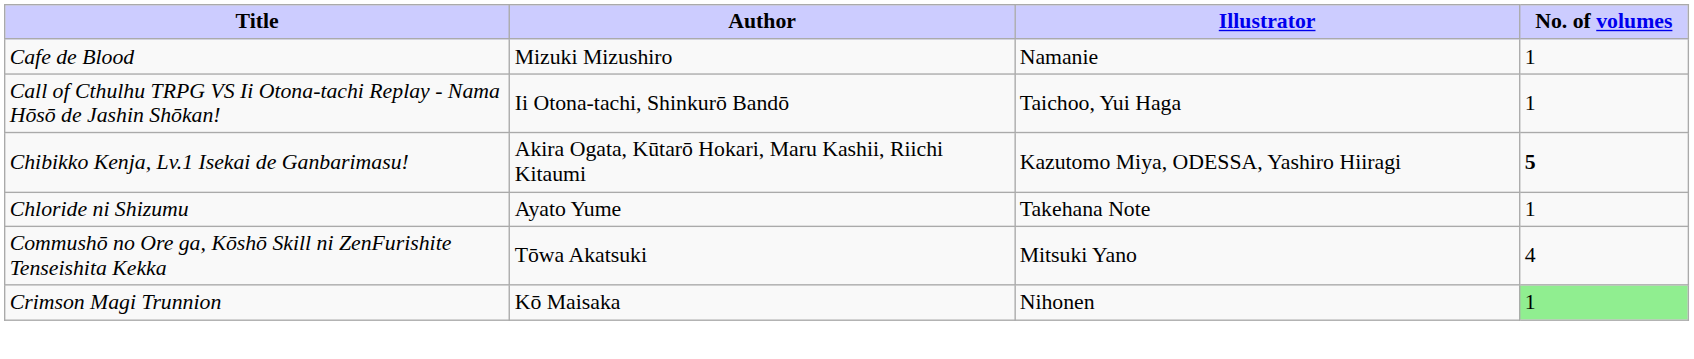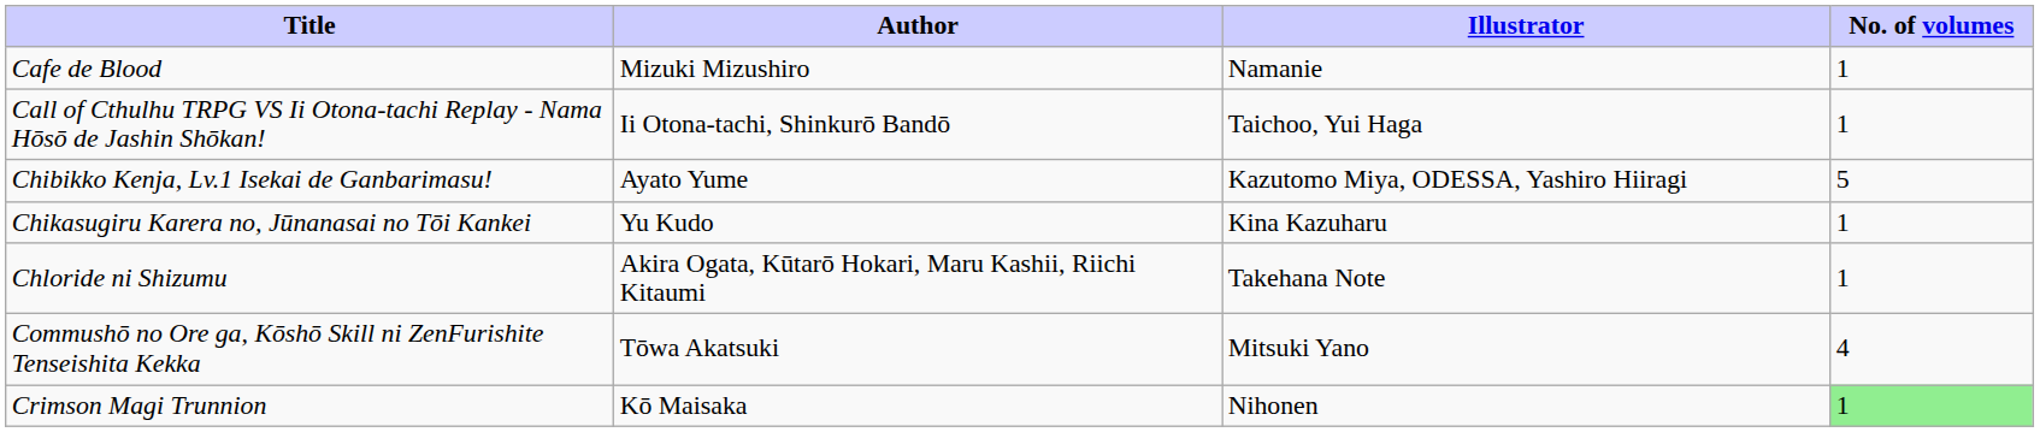 <table class="wikitable" style="width: 98%;">
 <tr>
 <th width=30% style="background:#ccf;">Title</th>
 <th width=30% style="background:#ccf;">Author</th>
 <th width=30% style="background:#ccf;"><a href='#'>Illustrator</a></th>
 <th width=10% style="background:#ccf;">No. of <a href='#'>volumes</a></th>
 </tr>
 <tr>
 <td><em>Cafe de Blood</em></td>
 <td>Mizuki Mizushiro</td>
 <td>Namanie</td>
 <td>1</td>
 </tr>
 <tr>
 <td><em>Call of Cthulhu TRPG VS Ii Otona-tachi Replay - Nama Hōsō de Jashin Shōkan!</em></td>
 <td>Ii Otona-tachi, Shinkurō Bandō</td>
 <td>Taichoo, Yui Haga</td>
 <td>1</td>
 </tr>
 <tr>
 <td><em>Chibikko Kenja, Lv.1 Isekai de Ganbarimasu!</em></td>
-<td>Akira Ogata, Kūtarō Hokari, Maru Kashii, Riichi Kitaumi</td>
+<td>Ayato Yume</td>
 <td>Kazutomo Miya, ODESSA, Yashiro Hiiragi</td>
-<td><strong>5</strong></td>
+<td>5</td>
+</tr>
+<tr>
+<td><em>Chikasugiru Karera no, Jūnanasai no Tōi Kankei</em></td>
+<td>Yu Kudo</td>
+<td>Kina Kazuharu</td>
+<td>1</td>
 </tr>
 <tr>
 <td><em>Chloride ni Shizumu</em></td>
-<td>Ayato Yume</td>
+<td>Akira Ogata, Kūtarō Hokari, Maru Kashii, Riichi Kitaumi</td>
 <td>Takehana Note</td>
 <td>1</td>
 </tr>
 <tr>
 <td><em>Commushō no Ore ga, Kōshō Skill ni ZenFurishite Tenseishita Kekka</em></td>
 <td>Tōwa Akatsuki</td>
 <td>Mitsuki Yano</td>
 <td>4</td>
 </tr>
 <tr>
 <td><em>Crimson Magi Trunnion</em></td>
 <td>Kō Maisaka</td>
 <td>Nihonen</td>
 <td style="background: lightgreen;">1</td>
 </tr>
 </table>
